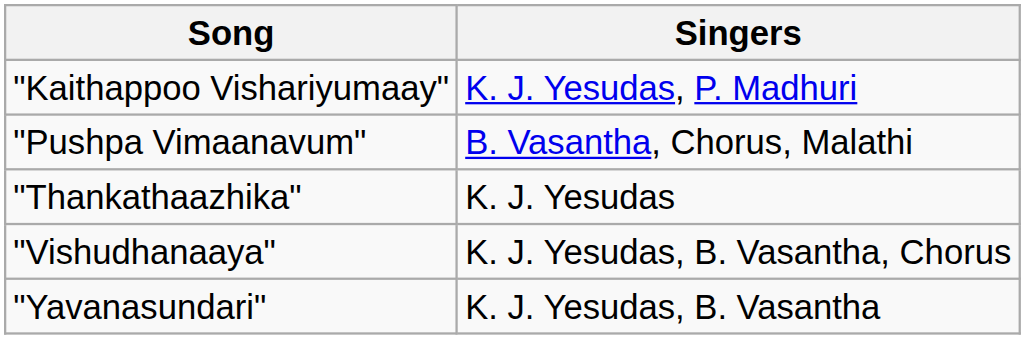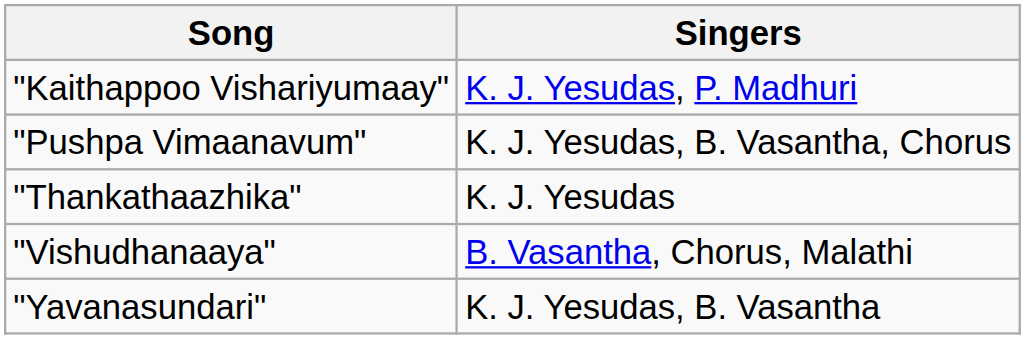 <table class="wikitable" style="font-size:95%;">
 <tr>
 <th>Song</th>
 <th>Singers</th>
 </tr>
 <tr>
 <td>"Kaithappoo Vishariyumaay"</td>
 <td><a href='#'>K. J. Yesudas</a>, <a href='#'>P. Madhuri</a></td>
 </tr>
 <tr>
 <td>"Pushpa Vimaanavum"</td>
-<td><a href='#'>B. Vasantha</a>, Chorus, Malathi</td>
+<td>K. J. Yesudas, B. Vasantha, Chorus</td>
 </tr>
 <tr>
 <td>"Thankathaazhika"</td>
 <td>K. J. Yesudas</td>
 </tr>
 <tr>
 <td>"Vishudhanaaya"</td>
-<td>K. J. Yesudas, B. Vasantha, Chorus</td>
+<td><a href='#'>B. Vasantha</a>, Chorus, Malathi</td>
 </tr>
 <tr>
 <td>"Yavanasundari"</td>
 <td>K. J. Yesudas, B. Vasantha</td>
 </tr>
 </table>
